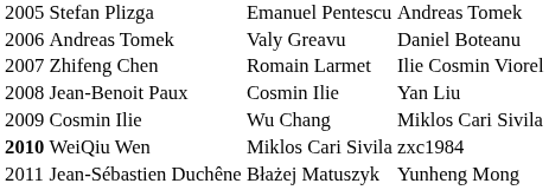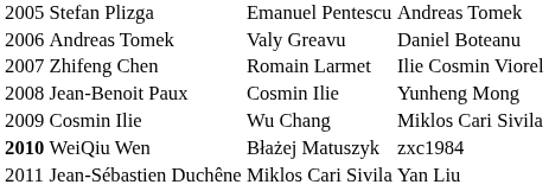 <table>
 <tr>
 <td>2005</td>
 <td> Stefan Plizga</td>
 <td> Emanuel Pentescu</td>
 <td> Andreas Tomek</td>
 </tr>
 <tr>
 <td>2006</td>
 <td> Andreas Tomek</td>
 <td> Valy Greavu</td>
 <td> Daniel Boteanu</td>
 </tr>
 <tr>
 <td>2007 </td>
 <td> Zhifeng Chen</td>
 <td> Romain Larmet</td>
 <td> Ilie Cosmin Viorel</td>
 </tr>
 <tr>
 <td>2008 </td>
 <td> Jean-Benoit Paux</td>
 <td> Cosmin Ilie</td>
-<td> Yan Liu</td>
+<td> Yunheng Mong</td>
 </tr>
 <tr>
 <td>2009</td>
 <td> Cosmin Ilie</td>
 <td> Wu Chang</td>
 <td> Miklos Cari Sivila</td>
 </tr>
 <tr>
 <td><strong>2010</strong></td>
 <td> WeiQiu Wen</td>
-<td> Miklos Cari Sivila</td>
+<td> Błażej Matuszyk</td>
 <td> zxc1984</td>
 </tr>
 <tr>
 <td>2011 </td>
 <td> Jean-Sébastien Duchêne</td>
-<td> Błażej Matuszyk</td>
-<td> Yunheng Mong</td>
+<td> Miklos Cari Sivila</td>
+<td> Yan Liu</td>
 </tr>
 </table>
